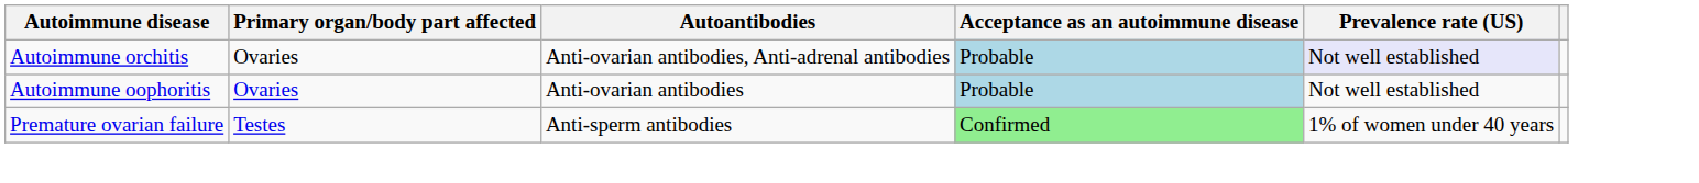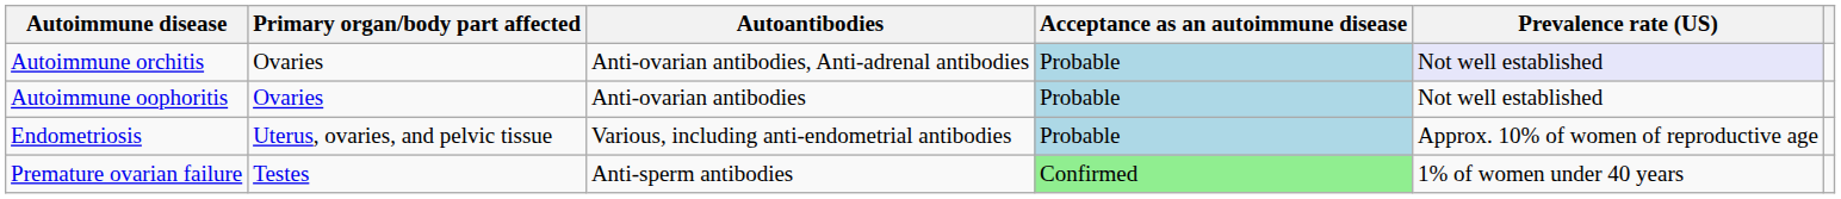 <table class="wikitable sortable" style="font-size: 90%;">
 <tr>
 <th scope="col">Autoimmune disease</th>
 <th scope="col">Primary organ/body part affected</th>
 <th scope="col">Autoantibodies</th>
 <th scope="col">Acceptance as an autoimmune disease</th>
 <th scope="col">Prevalence rate (US)</th>
 <th scope="col"></th>
 </tr>
 <tr>
 <td><a href='#'>Autoimmune orchitis</a></td>
 <td>Ovaries</td>
 <td>Anti-ovarian antibodies, Anti-adrenal antibodies</td>
 <td bgcolor="lightblue">Probable</td>
 <td style="background: lavender;">Not well established</td>
 <td></td>
 </tr>
 <tr>
 <td><a href='#'>Autoimmune oophoritis</a></td>
 <td><a href='#'>Ovaries</a></td>
 <td>Anti-ovarian antibodies</td>
 <td bgcolor="lightblue">Probable</td>
 <td>Not well established</td>
 <td></td>
 </tr>
 <tr>
+<td><a href='#'>Endometriosis</a></td>
+<td><a href='#'>Uterus</a>, ovaries, and pelvic tissue</td>
+<td>Various, including anti-endometrial antibodies</td>
+<td bgcolor="lightblue">Probable</td>
+<td>Approx. 10% of women of reproductive age</td>
+<td></td>
+</tr>
+<tr>
 <td><a href='#'>Premature ovarian failure</a></td>
 <td><a href='#'>Testes</a></td>
 <td>Anti-sperm antibodies</td>
 <td bgcolor="lightgreen">Confirmed</td>
 <td>1% of women under 40 years</td>
 <td></td>
 </tr>
 </table>
